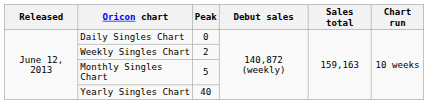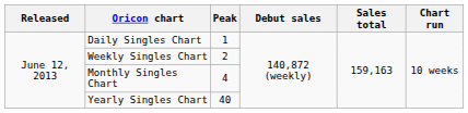 <table class="wikitable" style="width:600px;">
 <tr>
 <th style="text-align:center;">Released</th>
 <th style="text-align:center;"><a href='#'>Oricon</a> chart</th>
 <th style="text-align:center;">Peak</th>
 <th style="text-align:center;">Debut sales</th>
 <th style="text-align:center;">Sales total</th>
 <th style="text-align:center;">Chart run</th>
 </tr>
 <tr>
 <td style="text-align:center;" rowspan="4">June 12, 2013</td>
 <td align="left">Daily Singles Chart</td>
-<td style="text-align:center;">0</td>
+<td style="text-align:center;">1</td>
 <td style="text-align:center;" rowspan="4">140,872 (weekly)</td>
 <td style="text-align:center;" rowspan="4">159,163</td>
 <td style="text-align:center;" rowspan="4">10 weeks</td>
 </tr>
 <tr>
 <td align="left">Weekly Singles Chart</td>
 <td style="text-align:center;">2</td>
 </tr>
 <tr>
 <td align="left">Monthly Singles Chart</td>
-<td style="text-align:center;">5</td>
+<td style="text-align:center;">4</td>
 </tr>
 <tr>
 <td align="left">Yearly Singles Chart</td>
 <td style="text-align:center;">40</td>
 </tr>
 </table>
